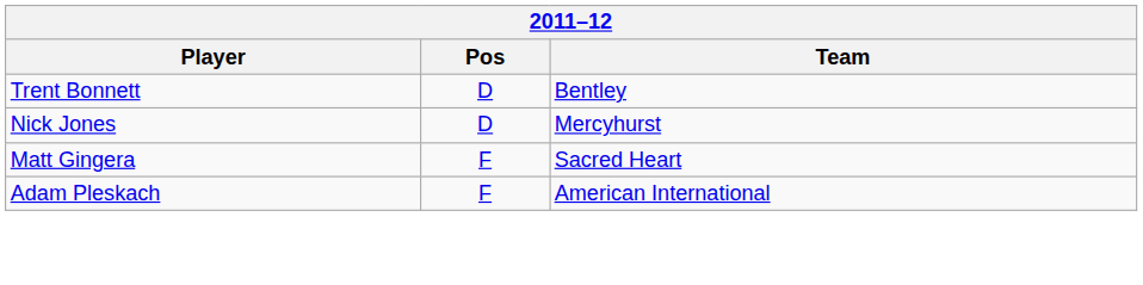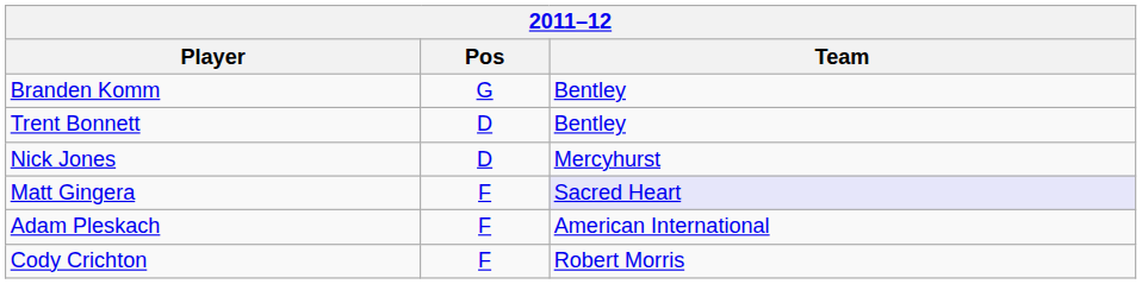 <table class="wikitable" width=95%>
 <tr>
 <th colspan=3><a href='#'>2011–12</a></th>
 </tr>
 <tr>
 <th>Player</th>
 <th>Pos</th>
 <th>Team</th>
+</tr>
+<tr>
+<td><a href='#'>Branden Komm</a></td>
+<td style="text-align:center;"><a href='#'>G</a></td>
+<td><a href='#'>Bentley</a></td>
 </tr>
 <tr>
 <td><a href='#'>Trent Bonnett</a></td>
 <td style="text-align:center;"><a href='#'>D</a></td>
 <td><a href='#'>Bentley</a></td>
 </tr>
 <tr>
 <td><a href='#'>Nick Jones</a></td>
 <td style="text-align:center;"><a href='#'>D</a></td>
 <td><a href='#'>Mercyhurst</a></td>
 </tr>
 <tr>
 <td><a href='#'>Matt Gingera</a></td>
 <td style="text-align:center;"><a href='#'>F</a></td>
-<td><a href='#'>Sacred Heart</a></td>
+<td style="background: lavender;"><a href='#'>Sacred Heart</a></td>
 </tr>
 <tr>
 <td><a href='#'>Adam Pleskach</a></td>
 <td style="text-align:center;"><a href='#'>F</a></td>
 <td><a href='#'>American International</a></td>
 </tr>
+<tr>
+<td><a href='#'>Cody Crichton</a></td>
+<td style="text-align:center;"><a href='#'>F</a></td>
+<td><a href='#'>Robert Morris</a></td>
+</tr>
 </table>
